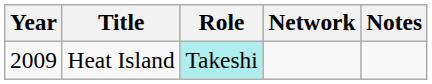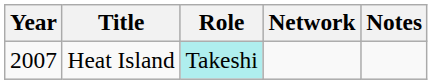 <table class="wikitable">
 <tr>
 <th>Year</th>
 <th>Title</th>
 <th>Role</th>
 <th>Network</th>
 <th>Notes</th>
 </tr>
 <tr>
-<td>2009</td>
+<td>2007</td>
 <td>Heat Island</td>
 <td style="background: paleturquoise;">Takeshi</td>
 <td></td>
 <td></td>
 </tr>
 </table>
